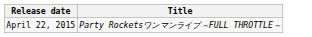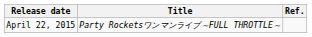 <table class="wikitable plainrowheaders" style="text-align: center">
 <tr>
 <th>Release date</th>
 <th>Title</th>
+<th>Ref.</th>
 </tr>
 <tr>
 <td>April 22, 2015</td>
 <td><em>Party Rocketsワンマンライブ～FULL THROTTLE～</em></td>
+<td></td>
 </tr>
 </table>
